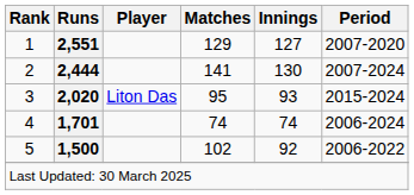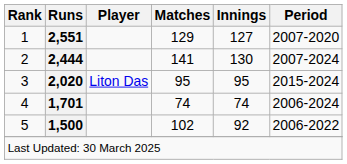 <table class="wikitable plainrowheaders sortable">
 <tr>
 <th scope=col>Rank</th>
 <th scope=col>Runs</th>
 <th scope=col>Player</th>
 <th scope=col>Matches</th>
 <th scope=col>Innings</th>
 <th scope=col>Period</th>
 </tr>
 <tr>
 <td align=center>1</td>
 <th scope=row style=text-align:center;>2,551</th>
 <td></td>
 <td align=center>129</td>
 <td align=center>127</td>
 <td>2007-2020</td>
 </tr>
 <tr>
 <td align=center>2</td>
 <th scope=row style=text-align:center;>2,444</th>
 <td></td>
 <td align=center>141</td>
 <td align=center>130</td>
 <td>2007-2024</td>
 </tr>
 <tr>
 <td align=center>3</td>
 <th scope=row style=text-align:center;>2,020</th>
 <td><a href='#'>Liton Das</a></td>
 <td align=center>95</td>
-<td align=center>93</td>
+<td align=center>95</td>
 <td>2015-2024</td>
 </tr>
 <tr>
 <td align=center>4</td>
 <th scope=row style=text-align:center;>1,701</th>
 <td></td>
 <td align=center>74</td>
 <td align=center>74</td>
 <td>2006-2024</td>
 </tr>
 <tr>
 <td align=center>5</td>
 <th scope=row style=text-align:center;>1,500</th>
 <td></td>
 <td align=center>102</td>
 <td align=center>92</td>
 <td>2006-2022</td>
 </tr>
 <tr>
 </tr>
 <tr class=sortbottom>
 <td colspan=6><small>Last Updated: 30 March 2025</small></td>
 </tr>
 </table>
